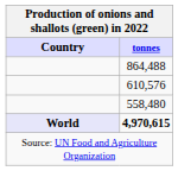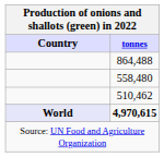 <table class="wikitable" style="float:right; clear:left; width:14em; text-align:center;">
 <tr>
 <th colspan=2>Production of onions and shallots (green) in 2022</th>
 </tr>
 <tr>
 <th style="background:#ddf; width:75%;">Country</th>
 <th style="background:#ddf; width:25%;"><small><a href='#'>tonnes</a></small></th>
 </tr>
 <tr>
 <td></td>
 <td>864,488</td>
 </tr>
 <tr>
 <td></td>
-<td>610,576</td>
+<td>558,480</td>
 </tr>
 <tr>
 <td></td>
-<td>558,480</td>
+<td>510,462</td>
 </tr>
 <tr>
 <td style="background: lavender;"><strong>World</strong></td>
 <td><strong>4,970,615</strong></td>
 </tr>
 <tr>
 <td colspan=2><small>Source: <a href='#'>UN Food and Agriculture Organization</a></small></td>
 </tr>
 </table>
